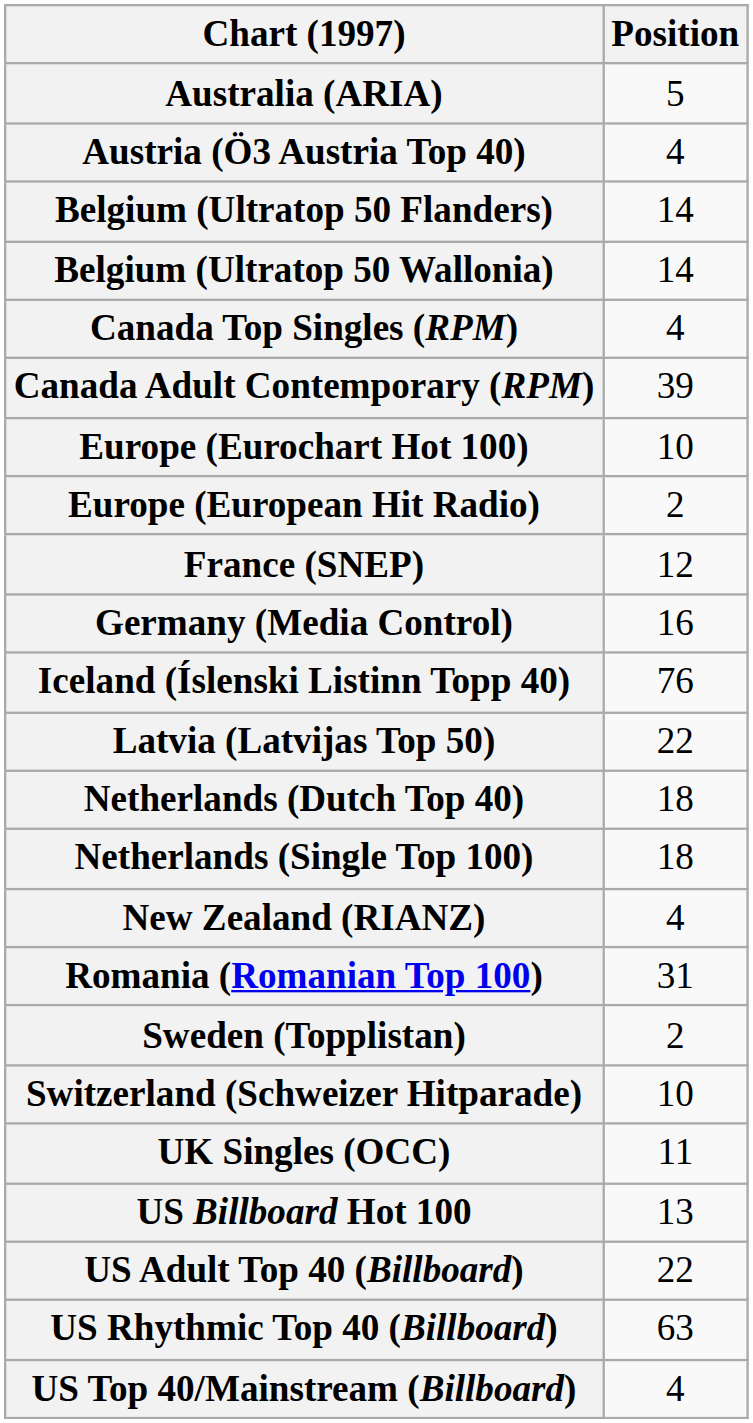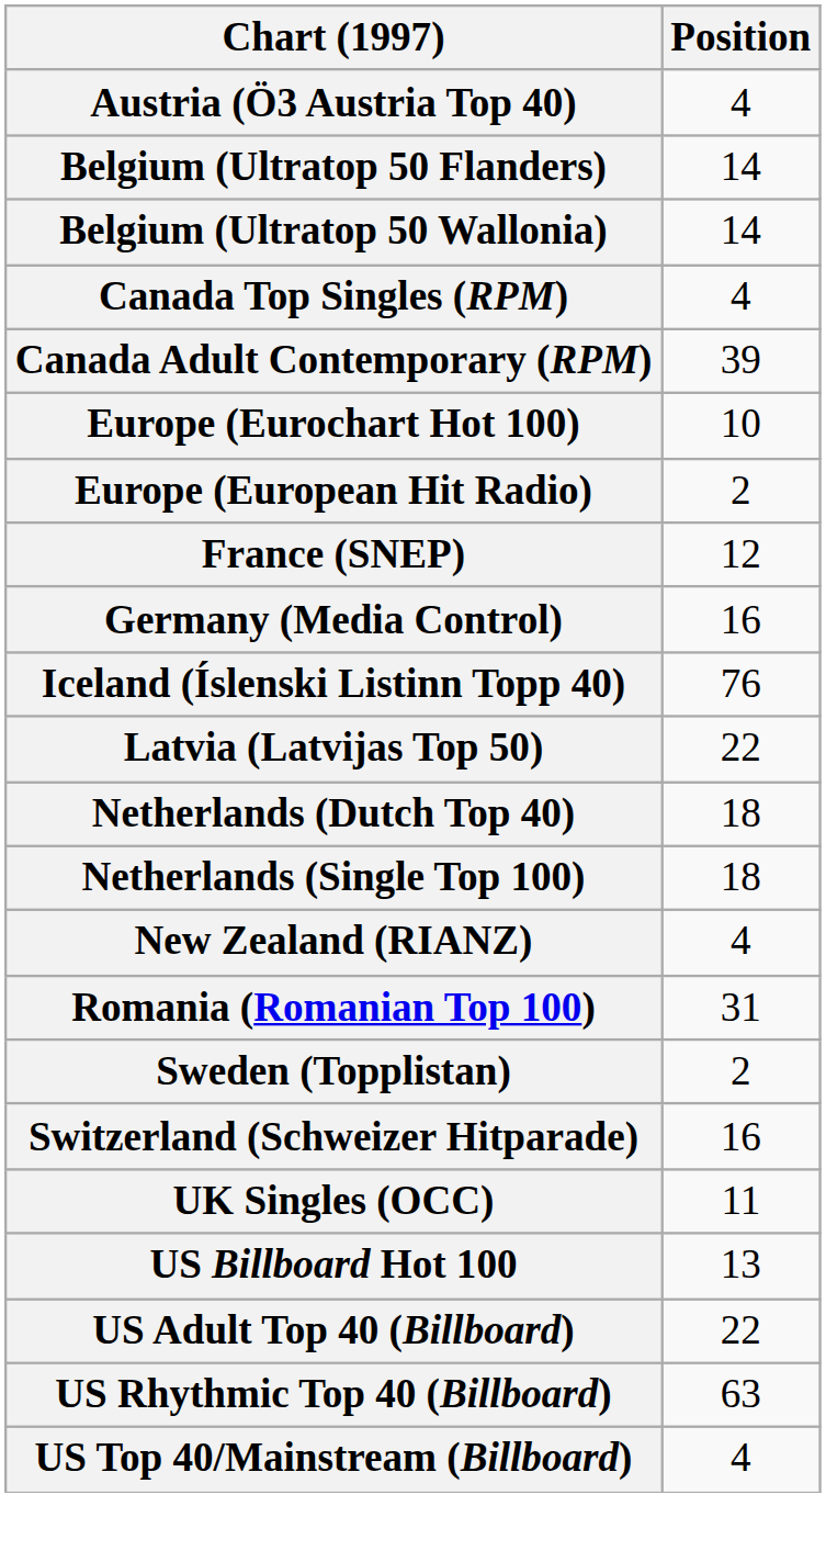 <table class="wikitable sortable plainrowheaders" style="text-align:center">
 <tr>
 <th>Chart (1997)</th>
 <th>Position</th>
-</tr>
-<tr>
-<th scope="row">Australia (ARIA)</th>
-<td>5</td>
 </tr>
 <tr>
 <th scope="row">Austria (Ö3 Austria Top 40)</th>
 <td>4</td>
 </tr>
 <tr>
 <th scope="row">Belgium (Ultratop 50 Flanders)</th>
 <td>14</td>
 </tr>
 <tr>
 <th scope="row">Belgium (Ultratop 50 Wallonia)</th>
 <td>14</td>
 </tr>
 <tr>
 <th scope="row">Canada Top Singles (<em>RPM</em>)</th>
 <td>4</td>
 </tr>
 <tr>
 <th scope="row">Canada Adult Contemporary (<em>RPM</em>)</th>
 <td>39</td>
 </tr>
 <tr>
 <th scope="row">Europe (Eurochart Hot 100)</th>
 <td>10</td>
 </tr>
 <tr>
 <th scope="row">Europe (European Hit Radio)</th>
 <td>2</td>
 </tr>
 <tr>
 <th scope="row">France (SNEP)</th>
 <td>12</td>
 </tr>
 <tr>
 <th scope="row">Germany (Media Control)</th>
 <td>16</td>
 </tr>
 <tr>
 <th scope="row">Iceland (Íslenski Listinn Topp 40)</th>
 <td>76</td>
 </tr>
 <tr>
 <th scope="row">Latvia (Latvijas Top 50)</th>
 <td>22</td>
 </tr>
 <tr>
 <th scope="row">Netherlands (Dutch Top 40)</th>
 <td>18</td>
 </tr>
 <tr>
 <th scope="row">Netherlands (Single Top 100)</th>
 <td>18</td>
 </tr>
 <tr>
 <th scope="row">New Zealand (RIANZ)</th>
 <td>4</td>
 </tr>
 <tr>
 <th scope="row">Romania (<a href='#'>Romanian Top 100</a>)</th>
 <td>31</td>
 </tr>
 <tr>
 <th scope="row">Sweden (Topplistan)</th>
 <td>2</td>
 </tr>
 <tr>
 <th scope="row">Switzerland (Schweizer Hitparade)</th>
-<td>10</td>
+<td>16</td>
 </tr>
 <tr>
 <th scope="row">UK Singles (OCC)</th>
 <td>11</td>
 </tr>
 <tr>
 <th scope="row">US <em>Billboard</em> Hot 100</th>
 <td>13</td>
 </tr>
 <tr>
 <th scope="row">US Adult Top 40 (<em>Billboard</em>)</th>
 <td>22</td>
 </tr>
 <tr>
 <th scope="row">US Rhythmic Top 40 (<em>Billboard</em>)</th>
 <td>63</td>
 </tr>
 <tr>
 <th scope="row">US Top 40/Mainstream (<em>Billboard</em>)</th>
 <td>4</td>
 </tr>
 </table>
